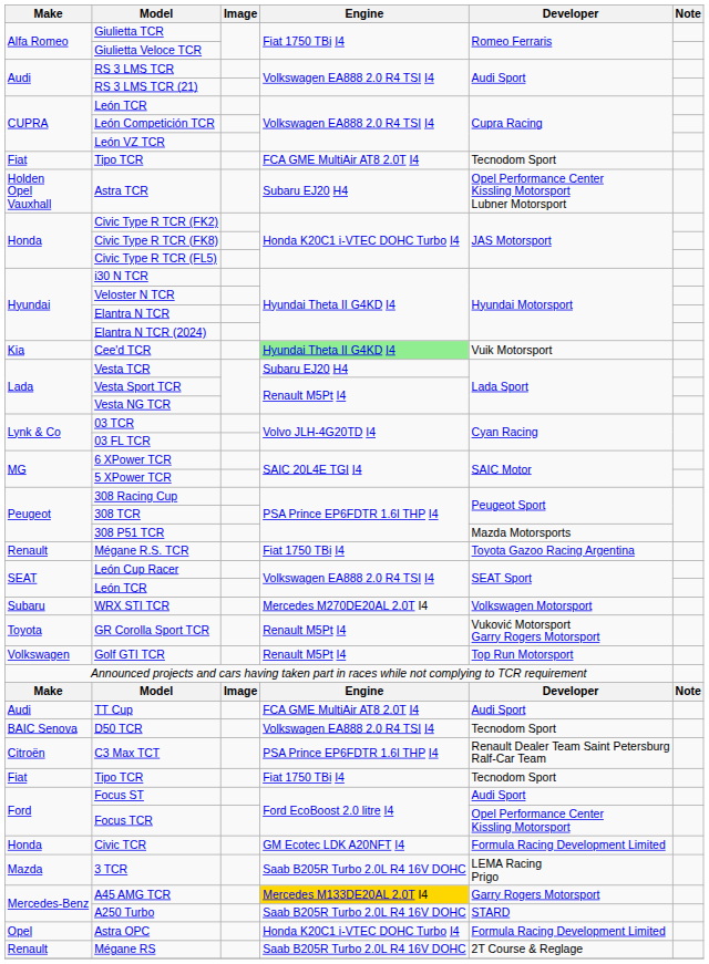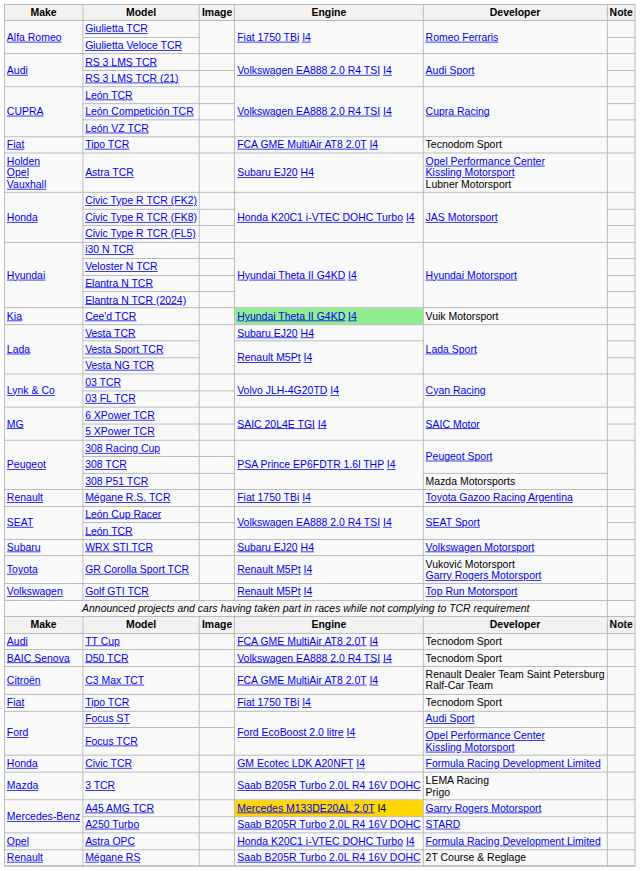 <table class="wikitable" style="font-size: 85%;">
 <tr>
 <th>Make</th>
 <th>Model</th>
 <th>Image</th>
 <th>Engine</th>
 <th>Developer</th>
 <th>Note</th>
 </tr>
 <tr>
 <td rowspan="2"><a href='#'>Alfa Romeo</a></td>
 <td><a href='#'>Giulietta TCR</a></td>
 <td rowspan="2"></td>
 <td rowspan="2"><a href='#'>Fiat 1750 TBi</a> <a href='#'>I4</a></td>
 <td rowspan="2"><a href='#'>Romeo Ferraris</a></td>
 <td></td>
 </tr>
 <tr>
 <td><a href='#'>Giulietta Veloce TCR</a></td>
 <td></td>
 </tr>
 <tr>
 <td rowspan="2"><a href='#'>Audi</a></td>
 <td><a href='#'>RS 3 LMS TCR</a></td>
 <td></td>
 <td rowspan="2"><a href='#'>Volkswagen EA888 2.0 R4 TSI</a> <a href='#'>I4</a></td>
 <td rowspan="2"><a href='#'>Audi Sport</a></td>
 <td></td>
 </tr>
 <tr>
 <td><a href='#'>RS 3 LMS TCR (21)</a></td>
 <td></td>
 <td></td>
 </tr>
 <tr>
 <td rowspan="3"><a href='#'>CUPRA</a></td>
 <td><a href='#'>León TCR</a></td>
 <td></td>
 <td rowspan="3"><a href='#'>Volkswagen EA888 2.0 R4 TSI</a> <a href='#'>I4</a></td>
 <td rowspan="3"><a href='#'>Cupra Racing</a></td>
 <td></td>
 </tr>
 <tr>
 <td><a href='#'>León Competición TCR</a></td>
 <td></td>
 <td></td>
 </tr>
 <tr>
 <td><a href='#'>León VZ TCR</a></td>
 <td></td>
 <td></td>
 </tr>
 <tr>
 <td><a href='#'>Fiat</a></td>
 <td><a href='#'>Tipo TCR</a></td>
 <td></td>
 <td><a href='#'>FCA GME MultiAir AT8 2.0T</a> <a href='#'>I4</a></td>
 <td>Tecnodom Sport</td>
 <td></td>
 </tr>
 <tr>
 <td><a href='#'>Holden</a><br><a href='#'>Opel</a><br><a href='#'>Vauxhall</a></td>
 <td><a href='#'>Astra TCR</a></td>
 <td></td>
 <td><a href='#'>Subaru EJ20</a> <a href='#'>H4</a></td>
 <td><a href='#'>Opel Performance Center</a><br><a href='#'>Kissling Motorsport</a><br>Lubner Motorsport</td>
 <td></td>
 </tr>
 <tr>
 <td rowspan=3><a href='#'>Honda</a></td>
 <td><a href='#'>Civic Type R TCR (FK2)</a></td>
 <td></td>
 <td rowspan=3><a href='#'>Honda K20C1 i-VTEC DOHC Turbo</a> <a href='#'>I4</a></td>
 <td rowspan=3><a href='#'>JAS Motorsport</a></td>
 <td></td>
 </tr>
 <tr>
 <td><a href='#'>Civic Type R TCR (FK8)</a></td>
 <td></td>
 <td></td>
 </tr>
 <tr>
 <td><a href='#'>Civic Type R TCR (FL5)</a></td>
 <td></td>
 <td></td>
 </tr>
 <tr>
 <td rowspan="4"><a href='#'>Hyundai</a></td>
 <td><a href='#'>i30 N TCR</a></td>
 <td></td>
 <td rowspan="4"><a href='#'>Hyundai Theta II G4KD</a> <a href='#'>I4</a></td>
 <td rowspan="4"><a href='#'>Hyundai Motorsport</a></td>
 <td></td>
 </tr>
 <tr>
 <td><a href='#'>Veloster N TCR</a></td>
 <td></td>
 <td></td>
 </tr>
 <tr>
 <td><a href='#'>Elantra N TCR</a></td>
 <td></td>
 <td></td>
 </tr>
 <tr>
 <td><a href='#'>Elantra N TCR (2024)</a></td>
 <td></td>
 <td></td>
 </tr>
 <tr>
 <td><a href='#'>Kia</a></td>
 <td><a href='#'>Cee'd TCR</a></td>
 <td></td>
 <td style="background: lightgreen;"><a href='#'>Hyundai Theta II G4KD</a> <a href='#'>I4</a></td>
 <td>Vuik Motorsport</td>
 <td></td>
 </tr>
 <tr>
 <td rowspan=3><a href='#'>Lada</a></td>
 <td rowspan=1><a href='#'>Vesta TCR</a></td>
 <td rowspan="3"></td>
 <td><a href='#'>Subaru EJ20</a> <a href='#'>H4</a></td>
 <td rowspan=3><a href='#'>Lada Sport</a></td>
 <td></td>
 </tr>
 <tr>
 <td><a href='#'>Vesta Sport TCR</a></td>
 <td rowspan=2><a href='#'>Renault M5Pt</a> <a href='#'>I4</a></td>
 <td></td>
 </tr>
 <tr>
 <td><a href='#'>Vesta NG TCR</a></td>
 <td></td>
 </tr>
 <tr>
 <td rowspan="2"><a href='#'>Lynk & Co</a></td>
 <td><a href='#'>03 TCR</a></td>
 <td></td>
 <td rowspan="2"><a href='#'>Volvo JLH-4G20TD</a> <a href='#'>I4</a></td>
 <td rowspan="2"><a href='#'>Cyan Racing</a></td>
 <td rowspan="2"></td>
 </tr>
 <tr>
 <td><a href='#'>03 FL TCR</a></td>
 <td></td>
 </tr>
 <tr>
 <td rowspan=2><a href='#'>MG</a></td>
 <td><a href='#'>6 XPower TCR</a></td>
 <td></td>
 <td rowspan=2><a href='#'>SAIC 20L4E TGI</a> <a href='#'>I4</a></td>
 <td rowspan=2><a href='#'>SAIC Motor</a></td>
 <td></td>
 </tr>
 <tr>
 <td><a href='#'>5 XPower TCR</a></td>
 <td></td>
 <td></td>
 </tr>
 <tr>
 <td rowspan=3><a href='#'>Peugeot</a></td>
 <td><a href='#'>308 Racing Cup</a></td>
 <td></td>
 <td rowspan=3><a href='#'>PSA Prince EP6FDTR 1.6l THP</a> <a href='#'>I4</a></td>
 <td rowspan="2"><a href='#'>Peugeot Sport</a></td>
 <td rowspan="3"></td>
 </tr>
 <tr>
 <td><a href='#'>308 TCR</a></td>
 <td></td>
 </tr>
 <tr>
 <td><a href='#'>308 P51 TCR</a></td>
 <td></td>
 <td>Mazda Motorsports</td>
 </tr>
 <tr>
 <td><a href='#'>Renault</a></td>
 <td><a href='#'>Mégane R.S. TCR</a></td>
 <td></td>
 <td><a href='#'>Fiat 1750 TBi</a> <a href='#'>I4</a></td>
 <td><a href='#'>Toyota Gazoo Racing Argentina</a></td>
 <td></td>
 </tr>
 <tr>
 <td rowspan=2><a href='#'>SEAT</a></td>
 <td><a href='#'>León Cup Racer</a></td>
 <td></td>
 <td rowspan=2><a href='#'>Volkswagen EA888 2.0 R4 TSI</a> <a href='#'>I4</a></td>
 <td rowspan=2><a href='#'>SEAT Sport</a></td>
 <td></td>
 </tr>
 <tr>
 <td><a href='#'>León TCR</a></td>
 <td></td>
 <td></td>
 </tr>
 <tr>
 <td><a href='#'>Subaru</a></td>
 <td><a href='#'>WRX STI TCR</a></td>
 <td></td>
-<td><a href='#'>Mercedes M270DE20AL 2.0T</a> I4</td>
+<td><a href='#'>Subaru EJ20</a> <a href='#'>H4</a></td>
 <td><a href='#'>Volkswagen Motorsport</a></td>
 <td></td>
 </tr>
 <tr>
 <td><a href='#'>Toyota</a></td>
 <td><a href='#'>GR Corolla Sport TCR</a></td>
 <td></td>
 <td><a href='#'>Renault M5Pt</a> <a href='#'>I4</a></td>
 <td>Vuković Motorsport<br><a href='#'>Garry Rogers Motorsport</a></td>
 <td></td>
 </tr>
 <tr>
 <td><a href='#'>Volkswagen</a></td>
 <td><a href='#'>Golf GTI TCR</a></td>
 <td></td>
 <td><a href='#'>Renault M5Pt</a> <a href='#'>I4</a></td>
 <td><a href='#'>Top Run Motorsport</a></td>
 <td></td>
 </tr>
 <tr>
 <td align=center colspan=5><em>Announced projects and cars having taken part in races while not complying to TCR requirement</em></td>
 </tr>
 <tr>
 <th>Make</th>
 <th>Model</th>
 <th>Image</th>
 <th>Engine</th>
 <th>Developer</th>
 <th>Note</th>
 </tr>
 <tr>
 <td><a href='#'>Audi</a></td>
 <td><a href='#'>TT Cup</a></td>
 <td></td>
 <td><a href='#'>FCA GME MultiAir AT8 2.0T</a> <a href='#'>I4</a></td>
-<td><a href='#'>Audi Sport</a></td>
+<td>Tecnodom Sport</td>
 <td></td>
 </tr>
 <tr>
 <td><a href='#'>BAIC Senova</a></td>
 <td><a href='#'>D50 TCR</a></td>
 <td></td>
 <td><a href='#'>Volkswagen EA888 2.0 R4 TSI</a> <a href='#'>I4</a></td>
 <td>Tecnodom Sport</td>
 <td></td>
 </tr>
 <tr>
 <td><a href='#'>Citroën</a></td>
 <td><a href='#'>C3 Max TCT</a></td>
 <td></td>
-<td><a href='#'>PSA Prince EP6FDTR 1.6l THP</a> <a href='#'>I4</a></td>
+<td><a href='#'>FCA GME MultiAir AT8 2.0T</a> <a href='#'>I4</a></td>
 <td>Renault Dealer Team Saint Petersburg<br>Ralf-Car Team</td>
 <td></td>
 </tr>
 <tr>
 <td><a href='#'>Fiat</a></td>
 <td><a href='#'>Tipo TCR</a></td>
 <td></td>
 <td><a href='#'>Fiat 1750 TBi</a> <a href='#'>I4</a></td>
 <td>Tecnodom Sport</td>
 <td></td>
 </tr>
 <tr>
 <td rowspan="2"><a href='#'>Ford</a></td>
 <td><a href='#'>Focus ST</a></td>
 <td></td>
 <td rowspan="2"><a href='#'>Ford EcoBoost 2.0 litre</a> <a href='#'>I4</a></td>
 <td><a href='#'>Audi Sport</a></td>
 <td></td>
 </tr>
 <tr>
 <td><a href='#'>Focus TCR</a></td>
 <td></td>
 <td><a href='#'>Opel Performance Center</a><br><a href='#'>Kissling Motorsport</a></td>
 <td></td>
 </tr>
 <tr>
 <td rowspan="1"><a href='#'>Honda</a></td>
 <td><a href='#'>Civic TCR</a></td>
 <td></td>
 <td><a href='#'>GM Ecotec LDK A20NFT</a> <a href='#'>I4</a></td>
 <td><a href='#'>Formula Racing Development Limited</a></td>
 <td></td>
 </tr>
 <tr>
 <td><a href='#'>Mazda</a></td>
 <td><a href='#'>3 TCR</a></td>
 <td></td>
 <td><a href='#'>Saab B205R Turbo 2.0L R4 16V DOHC</a></td>
 <td>LEMA Racing<br>Prigo</td>
 <td></td>
 </tr>
 <tr>
 <td rowspan=2><a href='#'>Mercedes-Benz</a></td>
 <td><a href='#'>A45 AMG TCR</a></td>
 <td></td>
 <td style="background: gold;"><a href='#'>Mercedes M133DE20AL 2.0T</a> I4</td>
 <td><a href='#'>Garry Rogers Motorsport</a></td>
 <td></td>
 </tr>
 <tr>
 <td><a href='#'>A250 Turbo</a></td>
 <td></td>
 <td><a href='#'>Saab B205R Turbo 2.0L R4 16V DOHC</a></td>
 <td><a href='#'>STARD</a></td>
 <td></td>
 </tr>
 <tr>
 <td><a href='#'>Opel</a></td>
 <td><a href='#'>Astra OPC</a></td>
 <td></td>
 <td rowspan="1"><a href='#'>Honda K20C1 i-VTEC DOHC Turbo</a> <a href='#'>I4</a></td>
 <td><a href='#'>Formula Racing Development Limited</a></td>
 <td></td>
 </tr>
 <tr>
 <td><a href='#'>Renault</a></td>
 <td><a href='#'>Mégane RS</a></td>
 <td></td>
 <td><a href='#'>Saab B205R Turbo 2.0L R4 16V DOHC</a></td>
 <td>2T Course & Reglage</td>
 <td></td>
 </tr>
 <tr>
 </tr>
 </table>
